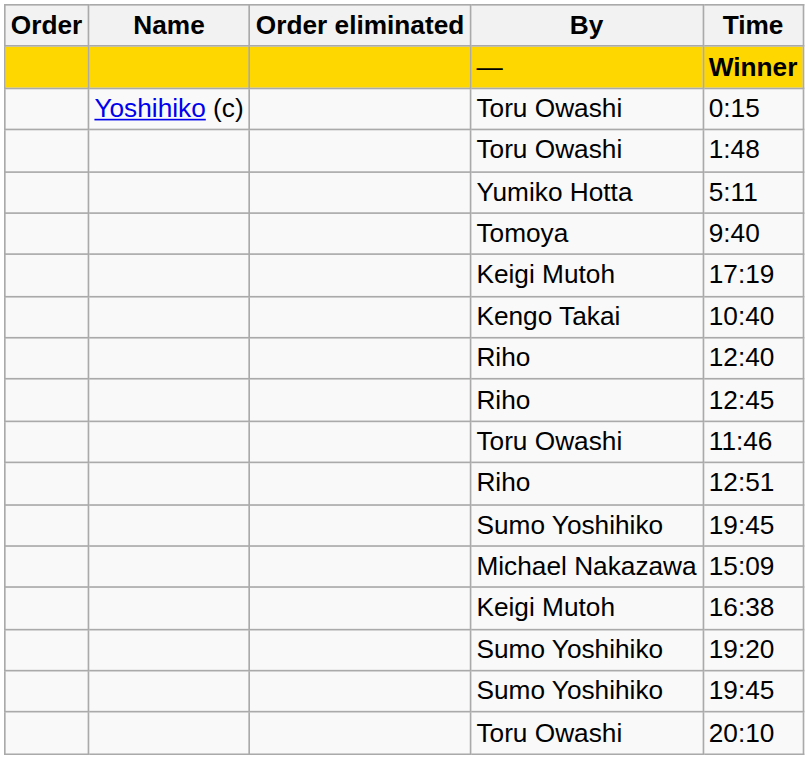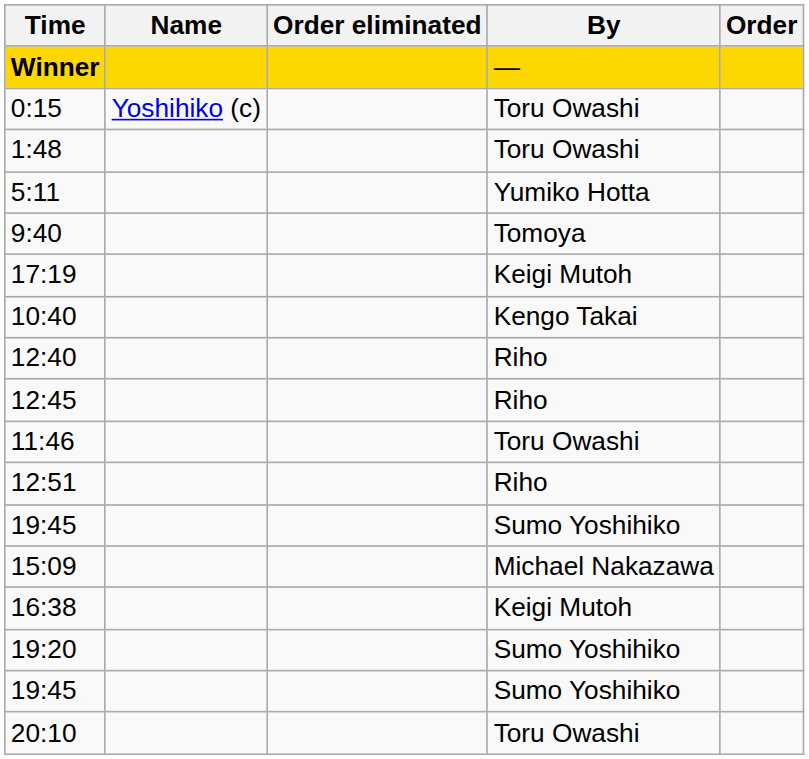 <table class="wikitable sortable">
 <tr>
-<th>Order</th>
+<th>Time</th>
 <th>Name</th>
 <th>Order eliminated</th>
 <th>By</th>
-<th>Time</th>
+<th>Order</th>
 </tr>
 <tr style="background:gold">
-<td><strong></strong></td>
+<td><strong>Winner</strong></td>
 <td><strong></strong></td>
 <td></td>
 <td>—</td>
-<td><strong>Winner</strong></td>
+<td><strong></strong></td>
 </tr>
 <tr>
-<td></td>
+<td>0:15</td>
 <td><a href='#'>Yoshihiko</a> (c)</td>
 <td></td>
 <td>Toru Owashi</td>
-<td>0:15</td>
+<td></td>
 </tr>
 <tr>
-<td></td>
+<td>1:48</td>
 <td></td>
 <td></td>
 <td>Toru Owashi</td>
-<td>1:48</td>
+<td></td>
 </tr>
 <tr>
-<td></td>
+<td>5:11</td>
 <td></td>
 <td></td>
 <td>Yumiko Hotta</td>
-<td>5:11</td>
+<td></td>
 </tr>
 <tr>
-<td></td>
+<td>9:40</td>
 <td></td>
 <td></td>
 <td>Tomoya</td>
-<td>9:40</td>
+<td></td>
 </tr>
 <tr>
-<td></td>
+<td>17:19</td>
 <td></td>
 <td></td>
 <td>Keigi Mutoh</td>
-<td>17:19</td>
+<td></td>
 </tr>
 <tr>
-<td></td>
+<td>10:40</td>
 <td></td>
 <td></td>
 <td>Kengo Takai</td>
-<td>10:40</td>
+<td></td>
 </tr>
 <tr>
-<td></td>
+<td>12:40</td>
 <td></td>
 <td></td>
 <td>Riho</td>
-<td>12:40</td>
+<td></td>
 </tr>
 <tr>
-<td></td>
+<td>12:45</td>
 <td></td>
 <td></td>
 <td>Riho</td>
-<td>12:45</td>
+<td></td>
 </tr>
 <tr>
-<td></td>
+<td>11:46</td>
 <td></td>
 <td></td>
 <td>Toru Owashi</td>
-<td>11:46</td>
+<td></td>
 </tr>
 <tr>
-<td></td>
+<td>12:51</td>
 <td></td>
 <td></td>
 <td>Riho</td>
-<td>12:51</td>
+<td></td>
 </tr>
 <tr>
-<td></td>
+<td>19:45</td>
 <td></td>
 <td></td>
 <td>Sumo Yoshihiko</td>
-<td>19:45</td>
+<td></td>
 </tr>
 <tr>
-<td></td>
+<td>15:09</td>
 <td></td>
 <td></td>
 <td>Michael Nakazawa</td>
-<td>15:09</td>
+<td></td>
 </tr>
 <tr>
-<td></td>
+<td>16:38</td>
 <td></td>
 <td></td>
 <td>Keigi Mutoh</td>
-<td>16:38</td>
+<td></td>
 </tr>
 <tr>
-<td></td>
+<td>19:20</td>
 <td></td>
 <td></td>
 <td>Sumo Yoshihiko</td>
-<td>19:20</td>
+<td></td>
 </tr>
 <tr>
-<td></td>
+<td>19:45</td>
 <td></td>
 <td></td>
 <td>Sumo Yoshihiko</td>
-<td>19:45</td>
+<td></td>
 </tr>
 <tr>
-<td></td>
+<td>20:10</td>
 <td></td>
 <td></td>
 <td>Toru Owashi</td>
-<td>20:10</td>
+<td></td>
 </tr>
 </table>
